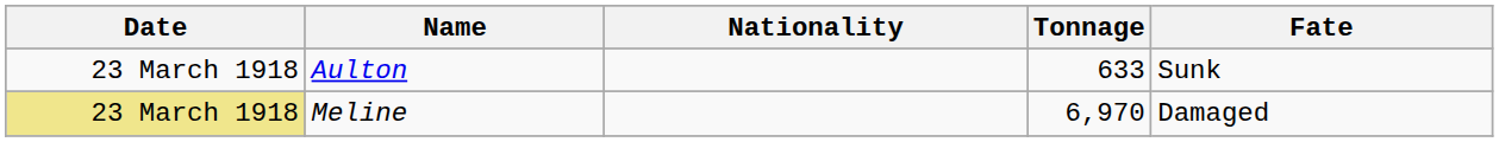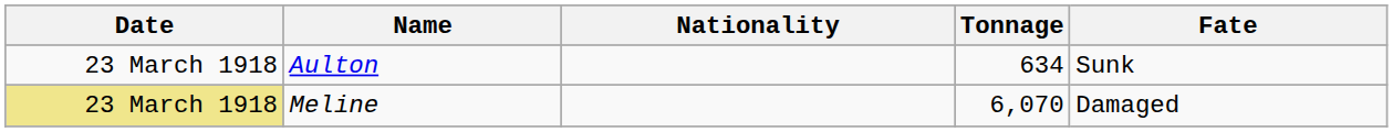 <table class="wikitable sortable">
 <tr>
 <th width="140px">Date</th>
 <th width="140px">Name</th>
 <th width="200px">Nationality</th>
 <th width="25px">Tonnage</th>
 <th width="160px">Fate</th>
 </tr>
 <tr>
 <td align="right">23 March 1918</td>
 <td align="left"><a href='#'><em>Aulton</em></a></td>
 <td align="left"></td>
-<td align="right">633</td>
+<td align="right">634</td>
 <td align="left">Sunk</td>
 </tr>
 <tr>
 <td align="right" style="background: khaki;">23 March 1918</td>
 <td align="left"><em>Meline</em></td>
 <td align="left"></td>
-<td align="right">6,970</td>
+<td align="right">6,070</td>
 <td align="left">Damaged</td>
 </tr>
 </table>
